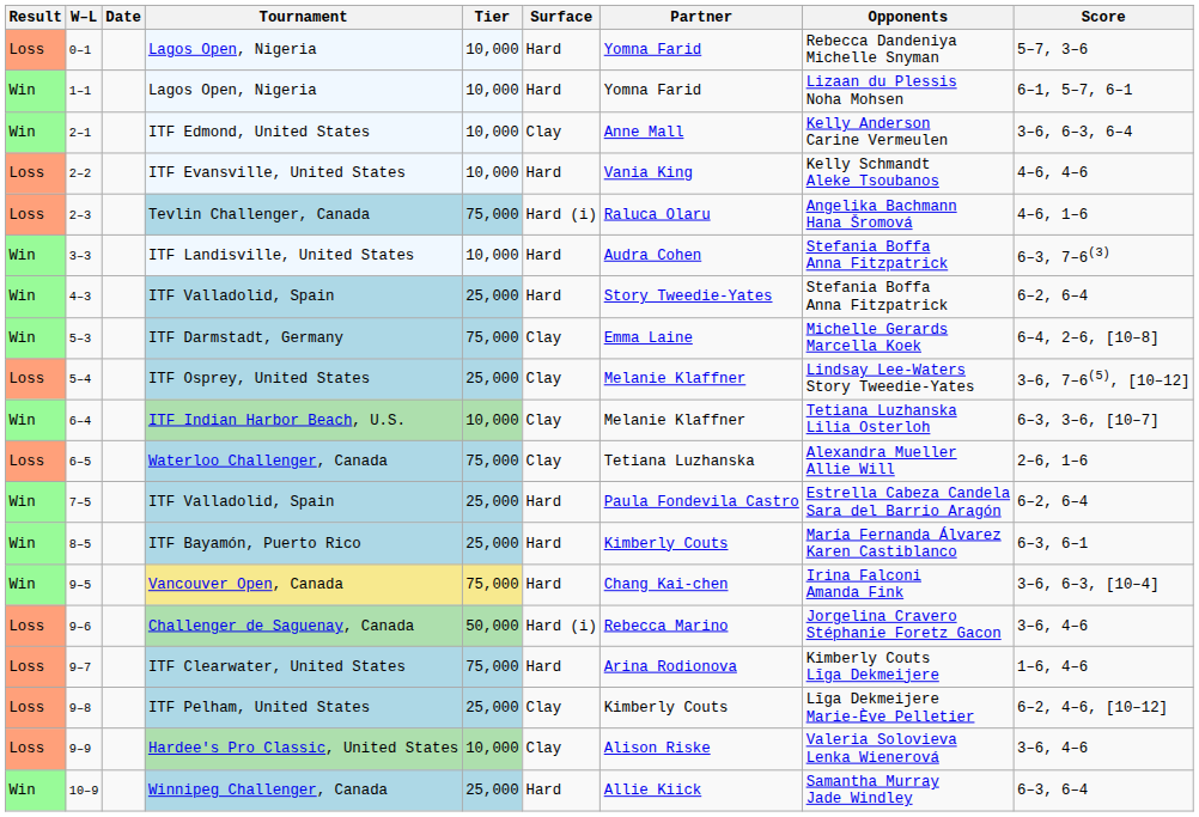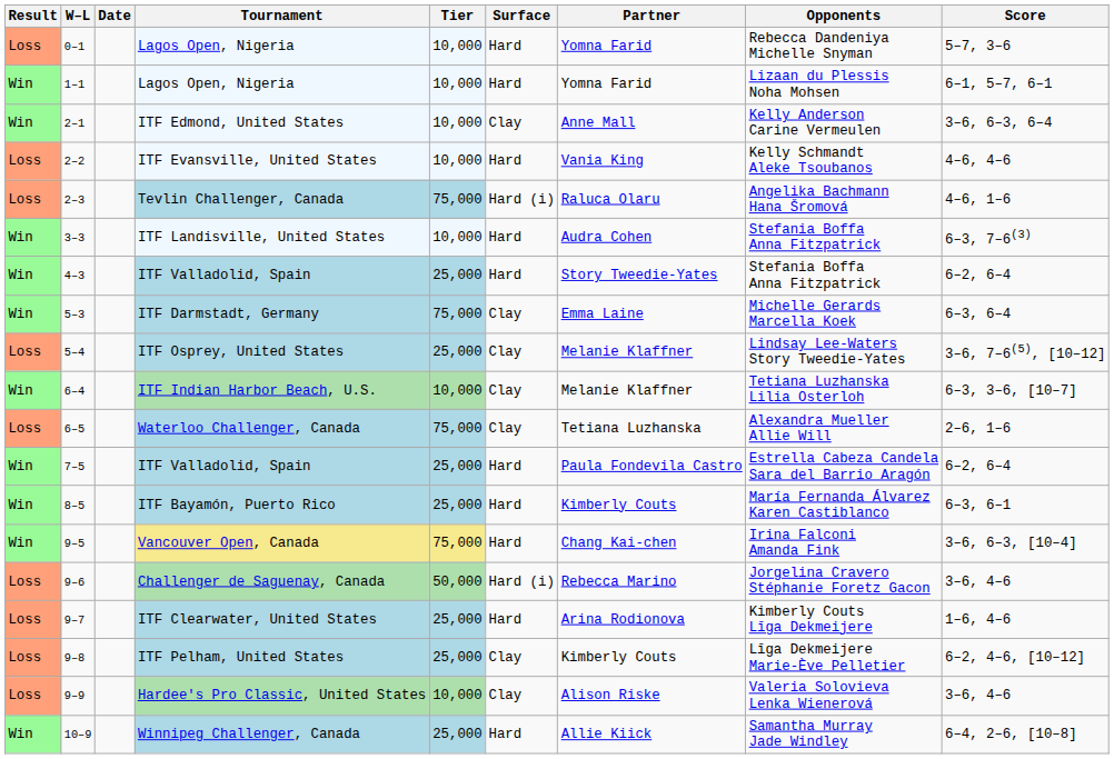 <table class="sortable wikitable">
 <tr>
 <th>Result</th>
 <th class="unsortable">W–L</th>
 <th>Date</th>
 <th>Tournament</th>
 <th>Tier</th>
 <th>Surface</th>
 <th>Partner</th>
 <th>Opponents</th>
 <th class="unsortable">Score</th>
 </tr>
 <tr>
 <td style="background:#ffa07a;">Loss</td>
 <td><small>0–1</small></td>
 <td></td>
 <td style="background:#f0f8ff;"><a href='#'>Lagos Open</a>, Nigeria</td>
 <td style="background:#f0f8ff;">10,000</td>
 <td>Hard</td>
 <td> <a href='#'>Yomna Farid</a></td>
 <td> Rebecca Dandeniya <br>  Michelle Snyman</td>
 <td>5–7, 3–6</td>
 </tr>
 <tr>
 <td style="background:#98fb98;">Win</td>
 <td><small>1–1</small></td>
 <td></td>
 <td style="background:#f0f8ff;">Lagos Open, Nigeria</td>
 <td style="background:#f0f8ff;">10,000</td>
 <td>Hard</td>
 <td> Yomna Farid</td>
 <td> <a href='#'>Lizaan du Plessis</a> <br>  Noha Mohsen</td>
 <td>6–1, 5–7, 6–1</td>
 </tr>
 <tr>
 <td style="background:#98fb98;">Win</td>
 <td><small>2–1</small></td>
 <td></td>
 <td style="background:#f0f8ff;">ITF Edmond, United States</td>
 <td style="background:#f0f8ff;">10,000</td>
 <td>Clay</td>
 <td> <a href='#'>Anne Mall</a></td>
 <td> <a href='#'>Kelly Anderson</a> <br>  Carine Vermeulen</td>
 <td>3–6, 6–3, 6–4</td>
 </tr>
 <tr>
 <td style="background:#ffa07a;">Loss</td>
 <td><small>2–2</small></td>
 <td></td>
 <td style="background:#f0f8ff;">ITF Evansville, United States</td>
 <td style="background:#f0f8ff;">10,000</td>
 <td>Hard</td>
 <td> <a href='#'>Vania King</a></td>
 <td> Kelly Schmandt <br>  <a href='#'>Aleke Tsoubanos</a></td>
 <td>4–6, 4–6</td>
 </tr>
 <tr>
 <td style="background:#ffa07a;">Loss</td>
 <td><small>2–3</small></td>
 <td></td>
 <td style="background:lightblue;">Tevlin Challenger, Canada</td>
 <td style="background:lightblue;">75,000</td>
 <td>Hard (i)</td>
 <td> <a href='#'>Raluca Olaru</a></td>
 <td> <a href='#'>Angelika Bachmann</a> <br>  <a href='#'>Hana Šromová</a></td>
 <td>4–6, 1–6</td>
 </tr>
 <tr>
 <td style="background:#98fb98;">Win</td>
 <td><small>3–3</small></td>
 <td></td>
 <td style="background:#f0f8ff;">ITF Landisville, United States</td>
 <td style="background:#f0f8ff;">10,000</td>
 <td>Hard</td>
 <td> <a href='#'>Audra Cohen</a></td>
 <td> <a href='#'>Stefania Boffa</a> <br>  <a href='#'>Anna Fitzpatrick</a></td>
 <td>6–3, 7–6<sup>(3)</sup></td>
 </tr>
 <tr>
 <td style="background:#98fb98;">Win</td>
 <td><small>4–3</small></td>
 <td></td>
 <td style="background:lightblue;">ITF Valladolid, Spain</td>
 <td style="background:lightblue;">25,000</td>
 <td>Hard</td>
 <td> <a href='#'>Story Tweedie-Yates</a></td>
 <td> Stefania Boffa <br>  Anna Fitzpatrick</td>
 <td>6–2, 6–4</td>
 </tr>
 <tr>
 <td style="background:#98fb98;">Win</td>
 <td><small>5–3</small></td>
 <td></td>
 <td style="background:lightblue;">ITF Darmstadt, Germany</td>
 <td style="background:lightblue;">75,000</td>
 <td>Clay</td>
 <td> <a href='#'>Emma Laine</a></td>
 <td> <a href='#'>Michelle Gerards</a> <br>  <a href='#'>Marcella Koek</a></td>
-<td>6–4, 2–6, [10–8]</td>
+<td>6–3, 6–4</td>
 </tr>
 <tr>
 <td style="background:#ffa07a;">Loss</td>
 <td><small>5–4</small></td>
 <td></td>
 <td style="background:lightblue;">ITF Osprey, United States</td>
 <td style="background:lightblue;">25,000</td>
 <td>Clay</td>
 <td> <a href='#'>Melanie Klaffner</a></td>
 <td> <a href='#'>Lindsay Lee-Waters</a> <br>  Story Tweedie-Yates</td>
 <td>3–6, 7–6<sup>(5)</sup>, [10–12]</td>
 </tr>
 <tr>
 <td style="background:#98fb98;">Win</td>
 <td><small>6–4</small></td>
 <td></td>
 <td style="background:#addfad;"><a href='#'>ITF Indian Harbor Beach</a>, U.S.</td>
 <td style="background:#addfad;">10,000</td>
 <td>Clay</td>
 <td> Melanie Klaffner</td>
 <td> <a href='#'>Tetiana Luzhanska</a> <br>  <a href='#'>Lilia Osterloh</a></td>
 <td>6–3, 3–6, [10–7]</td>
 </tr>
 <tr>
 <td style="background:#ffa07a;">Loss</td>
 <td><small>6–5</small></td>
 <td></td>
 <td style="background:lightblue;"><a href='#'>Waterloo Challenger</a>, Canada</td>
 <td style="background:lightblue;">75,000</td>
 <td>Clay</td>
 <td> Tetiana Luzhanska</td>
 <td> <a href='#'>Alexandra Mueller</a> <br>  <a href='#'>Allie Will</a></td>
 <td>2–6, 1–6</td>
 </tr>
 <tr>
 <td style="background:#98fb98;">Win</td>
 <td><small>7–5</small></td>
 <td></td>
 <td style="background:lightblue;">ITF Valladolid, Spain</td>
 <td style="background:lightblue;">25,000</td>
 <td>Hard</td>
 <td> <a href='#'>Paula Fondevila Castro</a></td>
 <td> <a href='#'>Estrella Cabeza Candela</a> <br>  <a href='#'>Sara del Barrio Aragón</a></td>
 <td>6–2, 6–4</td>
 </tr>
 <tr>
 <td style="background:#98fb98;">Win</td>
 <td><small>8–5</small></td>
 <td></td>
 <td style="background:lightblue;">ITF Bayamón, Puerto Rico</td>
 <td style="background:lightblue;">25,000</td>
 <td>Hard</td>
 <td> <a href='#'>Kimberly Couts</a></td>
 <td> <a href='#'>María Fernanda Álvarez</a> <br>  <a href='#'>Karen Castiblanco</a></td>
 <td>6–3, 6–1</td>
 </tr>
 <tr>
 <td style="background:#98fb98;">Win</td>
 <td><small>9–5</small></td>
 <td><a href='#'></a></td>
 <td style="background:#f7e98e;"><a href='#'>Vancouver Open</a>, Canada</td>
 <td style="background:#f7e98e;">75,000</td>
 <td>Hard</td>
 <td> <a href='#'>Chang Kai-chen</a></td>
 <td> <a href='#'>Irina Falconi</a> <br>  <a href='#'>Amanda Fink</a></td>
 <td>3–6, 6–3, [10–4]</td>
 </tr>
 <tr>
 <td style="background:#ffa07a;">Loss</td>
 <td><small>9–6</small></td>
 <td></td>
 <td style="background:#addfad;"><a href='#'>Challenger de Saguenay</a>, Canada</td>
 <td style="background:#addfad;">50,000</td>
 <td>Hard (i)</td>
 <td> <a href='#'>Rebecca Marino</a></td>
 <td> <a href='#'>Jorgelina Cravero</a> <br>  <a href='#'>Stéphanie Foretz Gacon</a></td>
 <td>3–6, 4–6</td>
 </tr>
 <tr>
 <td style="background:#ffa07a;">Loss</td>
 <td><small>9–7</small></td>
 <td></td>
 <td style="background:lightblue;">ITF Clearwater, United States</td>
-<td style="background:lightblue;">75,000</td>
+<td style="background:lightblue;">25,000</td>
 <td>Hard</td>
 <td> <a href='#'>Arina Rodionova</a></td>
 <td> Kimberly Couts <br>  <a href='#'>Līga Dekmeijere</a></td>
 <td>1–6, 4–6</td>
 </tr>
 <tr>
 <td style="background:#ffa07a;">Loss</td>
 <td><small>9–8</small></td>
 <td></td>
 <td style="background:lightblue;">ITF Pelham, United States</td>
 <td style="background:lightblue;">25,000</td>
 <td>Clay</td>
 <td> Kimberly Couts</td>
 <td> Līga Dekmeijere <br>  <a href='#'>Marie-Ève Pelletier</a></td>
 <td>6–2, 4–6, [10–12]</td>
 </tr>
 <tr>
 <td style="background:#ffa07a;">Loss</td>
 <td><small>9–9</small></td>
 <td></td>
 <td style="background:#addfad;"><a href='#'>Hardee's Pro Classic</a>, United States</td>
 <td style="background:#addfad;">10,000</td>
 <td>Clay</td>
 <td> <a href='#'>Alison Riske</a></td>
 <td> <a href='#'>Valeria Solovieva</a> <br>  <a href='#'>Lenka Wienerová</a></td>
 <td>3–6, 4–6</td>
 </tr>
 <tr>
 <td style="background:#98fb98;">Win</td>
 <td><small>10–9</small></td>
 <td></td>
 <td style="background:lightblue;"><a href='#'>Winnipeg Challenger</a>, Canada</td>
 <td style="background:lightblue;">25,000</td>
 <td>Hard</td>
 <td> <a href='#'>Allie Kiick</a></td>
 <td> <a href='#'>Samantha Murray</a> <br>  <a href='#'>Jade Windley</a></td>
-<td>6–3, 6–4</td>
+<td>6–4, 2–6, [10–8]</td>
 </tr>
 </table>
